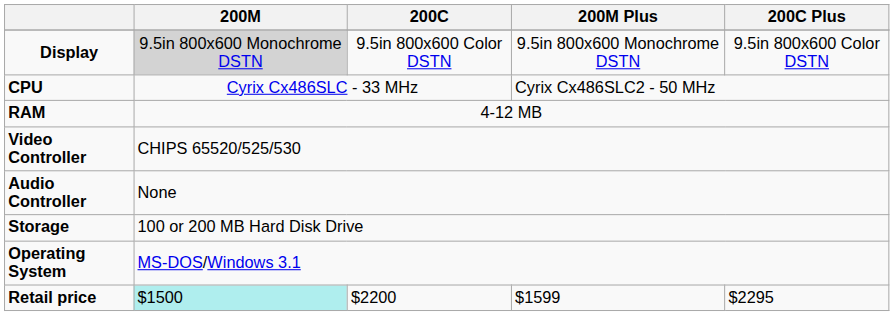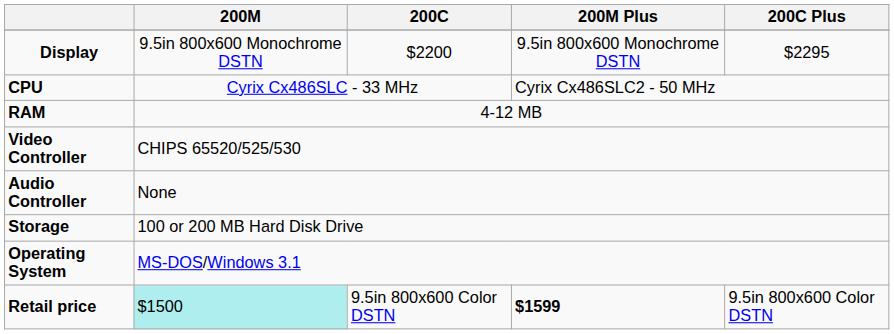 <table class="wikitable">
 <tr>
 <th></th>
 <th>200M</th>
 <th>200C</th>
 <th>200M Plus</th>
 <th>200C Plus</th>
 </tr>
 <tr>
 </tr>
 <tr style="text-align: center;">
 <td><strong>Display</strong></td>
-<td style="background: lightgrey;">9.5in 800x600 Monochrome <a href='#'>DSTN</a></td>
-<td>9.5in 800x600 Color <a href='#'>DSTN</a></td>
 <td>9.5in 800x600 Monochrome <a href='#'>DSTN</a></td>
-<td>9.5in 800x600 Color <a href='#'>DSTN</a></td>
+<td>$2200</td>
+<td>9.5in 800x600 Monochrome <a href='#'>DSTN</a></td>
+<td>$2295</td>
 </tr>
 <tr>
 <td><strong>CPU</strong></td>
 <td colspan="2" style="text-align:center"><a href='#'>Cyrix Cx486SLC</a> - 33 MHz</td>
 <td colspan="2">Cyrix Cx486SLC2 - 50 MHz</td>
 </tr>
 <tr>
 <td><strong>RAM</strong></td>
 <td colspan="4" style="text-align:center">4-12 MB</td>
 </tr>
 <tr>
 <td><strong>Video Controller</strong></td>
 <td colspan="4">CHIPS 65520/525/530</td>
 </tr>
 <tr>
 <td><strong>Audio Controller</strong></td>
 <td colspan="4">None</td>
 </tr>
 <tr>
 <td><strong>Storage</strong></td>
 <td colspan="4">100 or 200 MB Hard Disk Drive</td>
 </tr>
 <tr>
 <td><strong>Operating System</strong></td>
 <td colspan="4"><a href='#'>MS-DOS</a>/<a href='#'>Windows 3.1</a></td>
 </tr>
 <tr>
 <td><strong>Retail price</strong></td>
 <td style="background: paleturquoise;">$1500</td>
-<td>$2200</td>
-<td>$1599</td>
-<td>$2295</td>
+<td>9.5in 800x600 Color <a href='#'>DSTN</a></td>
+<td><strong>$1599</strong></td>
+<td>9.5in 800x600 Color <a href='#'>DSTN</a></td>
 </tr>
 </table>
